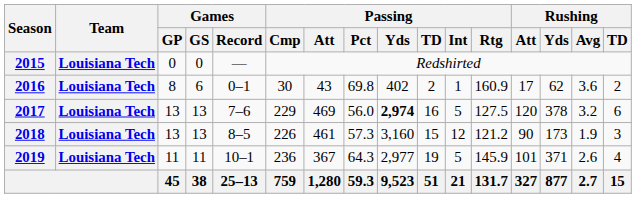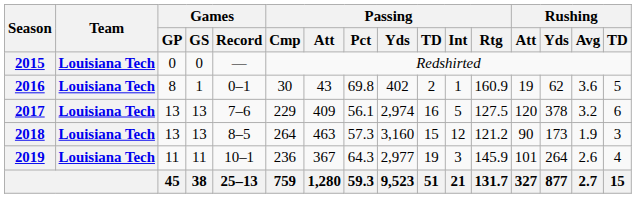 <table class=wikitable style="text-align:center;">
 <tr>
 <th rowspan="2">Season</th>
 <th rowspan="2">Team</th>
 <th colspan="3">Games</th>
 <th colspan="7">Passing</th>
 <th colspan="4">Rushing</th>
 </tr>
 <tr>
 <th>GP</th>
 <th>GS</th>
 <th>Record</th>
 <th>Cmp</th>
 <th>Att</th>
 <th>Pct</th>
 <th>Yds</th>
 <th>TD</th>
 <th>Int</th>
 <th>Rtg</th>
 <th>Att</th>
 <th>Yds</th>
 <th>Avg</th>
 <th>TD</th>
 </tr>
 <tr>
 <th><a href='#'>2015</a></th>
 <th><a href='#'>Louisiana Tech</a></th>
 <td>0</td>
 <td>0</td>
 <td>—</td>
 <td colspan="11"><em>Redshirted </em></td>
 </tr>
 <tr>
 <th><a href='#'>2016</a></th>
 <th><a href='#'>Louisiana Tech</a></th>
 <td>8</td>
-<td>6</td>
+<td>1</td>
 <td>0–1</td>
 <td>30</td>
 <td>43</td>
 <td>69.8</td>
 <td>402</td>
 <td>2</td>
 <td>1</td>
 <td>160.9</td>
-<td>17</td>
+<td>19</td>
 <td>62</td>
 <td>3.6</td>
-<td>2</td>
+<td>5</td>
 </tr>
 <tr>
 <th><a href='#'>2017</a></th>
 <th><a href='#'>Louisiana Tech</a></th>
 <td>13</td>
 <td>13</td>
 <td>7–6</td>
 <td>229</td>
-<td>469</td>
-<td>56.0</td>
-<td><strong>2,974</strong></td>
+<td>409</td>
+<td>56.1</td>
+<td>2,974</td>
 <td>16</td>
 <td>5</td>
 <td>127.5</td>
 <td>120</td>
 <td>378</td>
 <td>3.2</td>
 <td>6</td>
 </tr>
 <tr>
 <th><a href='#'>2018</a></th>
 <th><a href='#'>Louisiana Tech</a></th>
 <td>13</td>
 <td>13</td>
 <td>8–5</td>
-<td>226</td>
-<td>461</td>
+<td>264</td>
+<td>463</td>
 <td>57.3</td>
 <td>3,160</td>
 <td>15</td>
 <td>12</td>
 <td>121.2</td>
 <td>90</td>
 <td>173</td>
 <td>1.9</td>
 <td>3</td>
 </tr>
 <tr>
 <th><a href='#'>2019</a></th>
 <th><a href='#'>Louisiana Tech</a></th>
 <td>11</td>
 <td>11</td>
 <td>10–1</td>
 <td>236</td>
 <td>367</td>
 <td>64.3</td>
 <td>2,977</td>
 <td>19</td>
-<td>5</td>
+<td>3</td>
 <td>145.9</td>
 <td>101</td>
-<td>371</td>
+<td>264</td>
 <td>2.6</td>
 <td>4</td>
 </tr>
 <tr>
 <th colspan="2"></th>
 <th>45</th>
 <th>38</th>
 <th>25–13</th>
 <th>759</th>
 <th>1,280</th>
 <th>59.3</th>
 <th>9,523</th>
 <th>51</th>
 <th>21</th>
 <th>131.7</th>
 <th>327</th>
 <th>877</th>
 <th>2.7</th>
 <th>15</th>
 </tr>
 </table>
